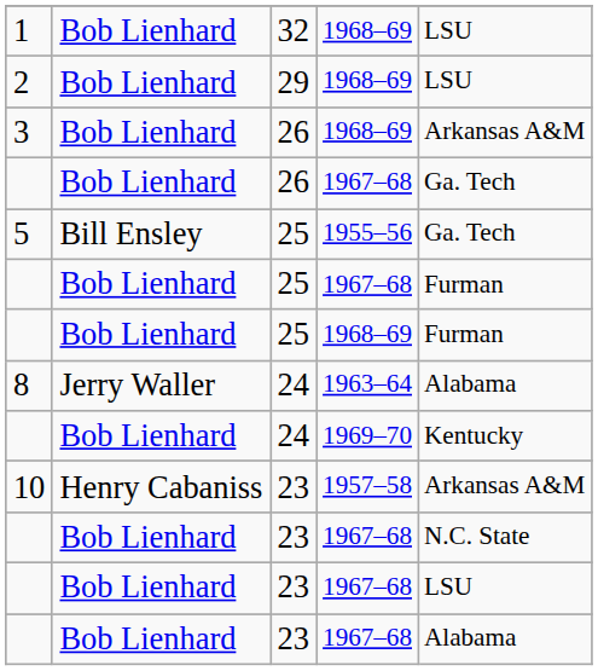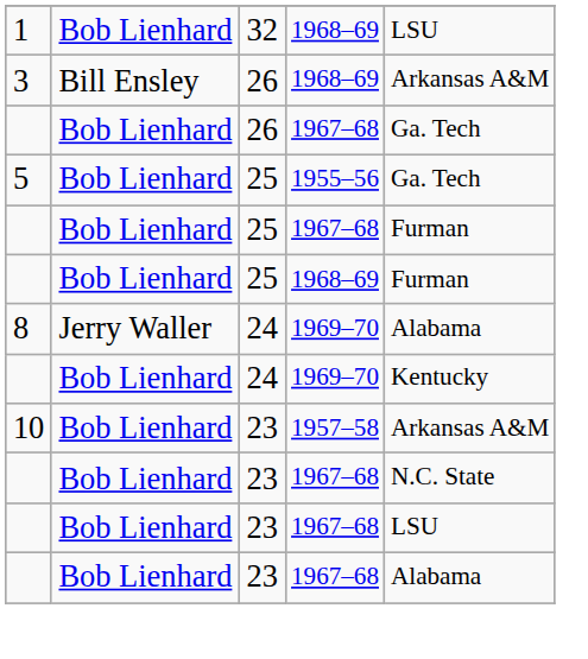 <table class="wikitable">
 <tr>
 </tr>
 <tr>
 <td>1</td>
 <td><a href='#'>Bob Lienhard</a></td>
 <td>32</td>
 <td style="font-size:80%;"><a href='#'>1968–69</a></td>
 <td style="font-size:80%;">LSU</td>
 </tr>
 <tr>
-<td>2</td>
-<td><a href='#'>Bob Lienhard</a></td>
-<td>29</td>
-<td style="font-size:80%;"><a href='#'>1968–69</a></td>
-<td style="font-size:80%;">LSU</td>
-</tr>
-<tr>
 <td>3</td>
-<td><a href='#'>Bob Lienhard</a></td>
+<td>Bill Ensley</td>
 <td>26</td>
 <td style="font-size:80%;"><a href='#'>1968–69</a></td>
 <td style="font-size:80%;">Arkansas A&M</td>
 </tr>
 <tr>
 <td></td>
 <td><a href='#'>Bob Lienhard</a></td>
 <td>26</td>
 <td style="font-size:80%;"><a href='#'>1967–68</a></td>
 <td style="font-size:80%;">Ga. Tech</td>
 </tr>
 <tr>
 <td>5</td>
-<td>Bill Ensley</td>
+<td><a href='#'>Bob Lienhard</a></td>
 <td>25</td>
 <td style="font-size:80%;"><a href='#'>1955–56</a></td>
 <td style="font-size:80%;">Ga. Tech</td>
 </tr>
 <tr>
 <td></td>
 <td><a href='#'>Bob Lienhard</a></td>
 <td>25</td>
 <td style="font-size:80%;"><a href='#'>1967–68</a></td>
 <td style="font-size:80%;">Furman</td>
 </tr>
 <tr>
 <td></td>
 <td><a href='#'>Bob Lienhard</a></td>
 <td>25</td>
 <td style="font-size:80%;"><a href='#'>1968–69</a></td>
 <td style="font-size:80%;">Furman</td>
 </tr>
 <tr>
 <td>8</td>
 <td>Jerry Waller</td>
 <td>24</td>
-<td style="font-size:80%;"><a href='#'>1963–64</a></td>
+<td style="font-size:80%;"><a href='#'>1969–70</a></td>
 <td style="font-size:80%;">Alabama</td>
 </tr>
 <tr>
 <td></td>
 <td><a href='#'>Bob Lienhard</a></td>
 <td>24</td>
 <td style="font-size:80%;"><a href='#'>1969–70</a></td>
 <td style="font-size:80%;">Kentucky</td>
 </tr>
 <tr>
 <td>10</td>
-<td>Henry Cabaniss</td>
+<td><a href='#'>Bob Lienhard</a></td>
 <td>23</td>
 <td style="font-size:80%;"><a href='#'>1957–58</a></td>
 <td style="font-size:80%;">Arkansas A&M</td>
 </tr>
 <tr>
 <td></td>
 <td><a href='#'>Bob Lienhard</a></td>
 <td>23</td>
 <td style="font-size:80%;"><a href='#'>1967–68</a></td>
 <td style="font-size:80%;">N.C. State</td>
 </tr>
 <tr>
 <td></td>
 <td><a href='#'>Bob Lienhard</a></td>
 <td>23</td>
 <td style="font-size:80%;"><a href='#'>1967–68</a></td>
 <td style="font-size:80%;">LSU</td>
 </tr>
 <tr>
 <td></td>
 <td><a href='#'>Bob Lienhard</a></td>
 <td>23</td>
 <td style="font-size:80%;"><a href='#'>1967–68</a></td>
 <td style="font-size:80%;">Alabama</td>
 </tr>
 </table>
